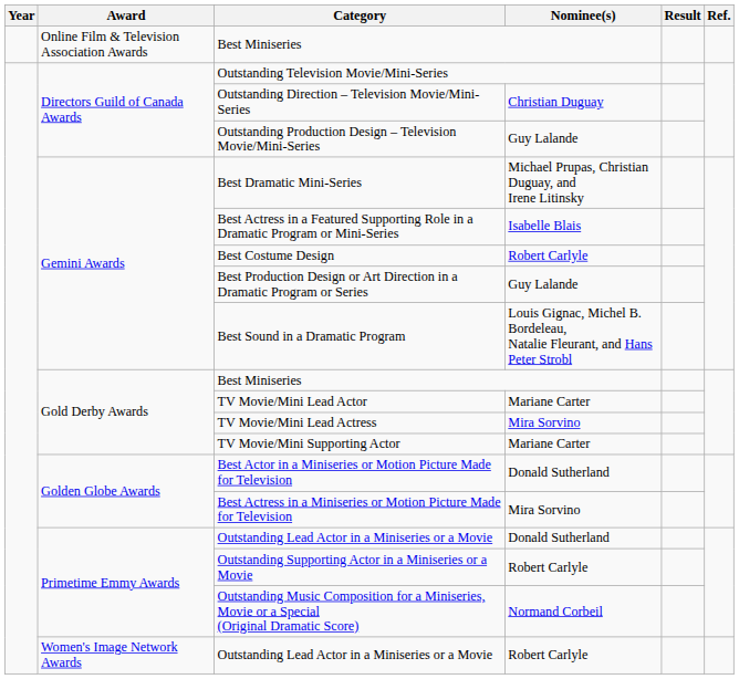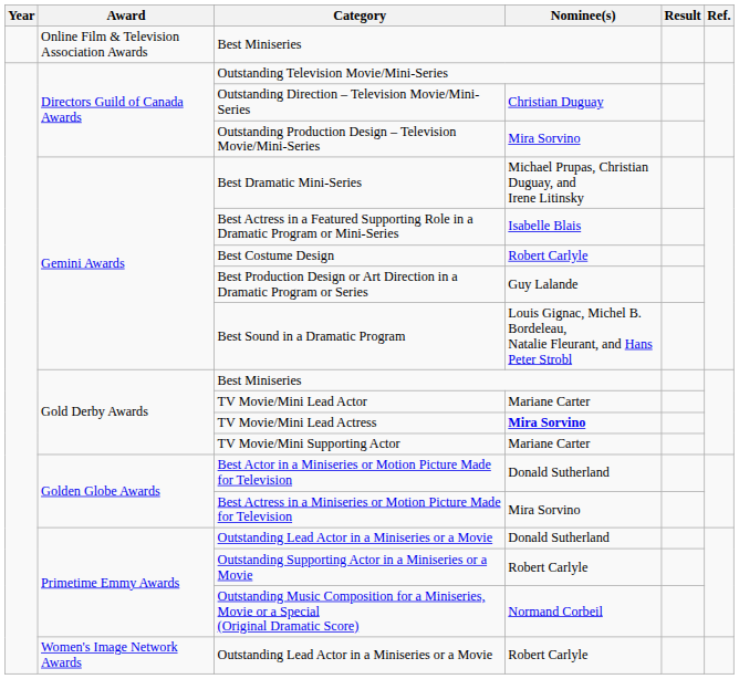 <table class="wikitable sortable">
 <tr>
 <th>Year</th>
 <th>Award</th>
 <th>Category</th>
 <th>Nominee(s)</th>
 <th>Result</th>
 <th>Ref.</th>
 </tr>
 <tr>
 <td></td>
 <td>Online Film & Television Association Awards</td>
 <td colspan="2">Best Miniseries</td>
 <td></td>
 <td align="center"></td>
 </tr>
 <tr>
 <td rowspan="18"></td>
 <td rowspan="3"><a href='#'>Directors Guild of Canada Awards</a></td>
 <td colspan="2">Outstanding Television Movie/Mini-Series</td>
 <td></td>
 <td align="center" rowspan="3"></td>
 </tr>
 <tr>
 <td>Outstanding Direction – Television Movie/Mini-Series</td>
 <td><a href='#'>Christian Duguay</a></td>
 <td></td>
 </tr>
 <tr>
 <td>Outstanding Production Design – Television Movie/Mini-Series</td>
-<td>Guy Lalande</td>
+<td><a href='#'>Mira Sorvino</a></td>
 <td></td>
 </tr>
 <tr>
 <td rowspan="5"><a href='#'>Gemini Awards</a></td>
 <td>Best Dramatic Mini-Series</td>
 <td>Michael Prupas, Christian Duguay, and <br> Irene Litinsky</td>
 <td></td>
 <td align="center" rowspan="5"></td>
 </tr>
 <tr>
 <td>Best Actress in a Featured Supporting Role in a Dramatic Program or Mini-Series</td>
 <td><a href='#'>Isabelle Blais</a></td>
 <td></td>
 </tr>
 <tr>
 <td>Best Costume Design</td>
 <td><a href='#'>Robert Carlyle</a></td>
 <td></td>
 </tr>
 <tr>
 <td>Best Production Design or Art Direction in a Dramatic Program or Series</td>
 <td>Guy Lalande</td>
 <td></td>
 </tr>
 <tr>
 <td>Best Sound in a Dramatic Program</td>
 <td>Louis Gignac, Michel B. Bordeleau, <br> Natalie Fleurant, and <a href='#'>Hans Peter Strobl</a></td>
 <td></td>
 </tr>
 <tr>
 <td rowspan="4">Gold Derby Awards</td>
 <td colspan="2">Best Miniseries</td>
 <td></td>
 <td align="center" rowspan="4"></td>
 </tr>
 <tr>
 <td>TV Movie/Mini Lead Actor</td>
 <td>Mariane Carter</td>
 <td></td>
 </tr>
 <tr>
 <td>TV Movie/Mini Lead Actress</td>
-<td><a href='#'>Mira Sorvino</a></td>
+<td><strong><a href='#'>Mira Sorvino</a></strong></td>
 <td></td>
 </tr>
 <tr>
 <td>TV Movie/Mini Supporting Actor</td>
 <td>Mariane Carter</td>
 <td></td>
 </tr>
 <tr>
 <td rowspan="2"><a href='#'>Golden Globe Awards</a></td>
 <td><a href='#'>Best Actor in a Miniseries or Motion Picture Made for Television</a></td>
 <td>Donald Sutherland</td>
 <td></td>
 <td align="center" rowspan="2"></td>
 </tr>
 <tr>
 <td><a href='#'>Best Actress in a Miniseries or Motion Picture Made for Television</a></td>
 <td>Mira Sorvino</td>
 <td></td>
 </tr>
 <tr>
 <td rowspan="3"><a href='#'>Primetime Emmy Awards</a></td>
 <td><a href='#'>Outstanding Lead Actor in a Miniseries or a Movie</a></td>
 <td>Donald Sutherland</td>
 <td></td>
 <td align="center" rowspan="3"></td>
 </tr>
 <tr>
 <td><a href='#'>Outstanding Supporting Actor in a Miniseries or a Movie</a></td>
 <td>Robert Carlyle</td>
 <td></td>
 </tr>
 <tr>
 <td><a href='#'>Outstanding Music Composition for a Miniseries, Movie or a Special <br> (Original Dramatic Score)</a></td>
 <td><a href='#'>Normand Corbeil</a></td>
 <td></td>
 </tr>
 <tr>
 <td><a href='#'>Women's Image Network Awards</a></td>
 <td>Outstanding Lead Actor in a Miniseries or a Movie</td>
 <td>Robert Carlyle</td>
 <td></td>
 <td align="center"></td>
 </tr>
 </table>
